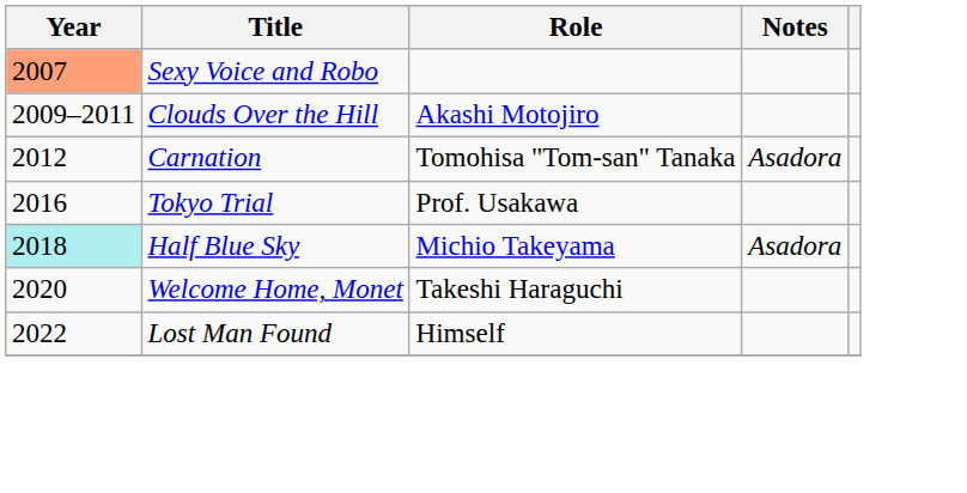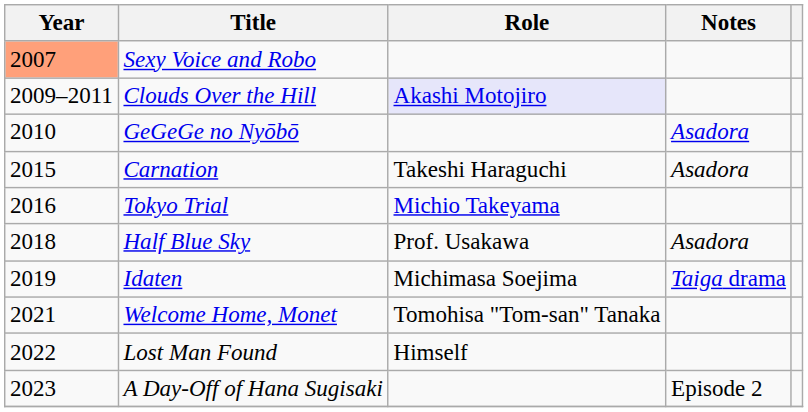 <table class="wikitable">
 <tr>
 <th>Year</th>
 <th>Title</th>
 <th>Role</th>
 <th>Notes</th>
 <th></th>
 </tr>
 <tr>
 <td style="background: lightsalmon;">2007</td>
 <td><em><a href='#'>Sexy Voice and Robo</a></em></td>
 <td></td>
 <td></td>
 <td></td>
 </tr>
 <tr>
 <td>2009–2011</td>
 <td><em><a href='#'>Clouds Over the Hill</a></em></td>
-<td><a href='#'>Akashi Motojiro</a></td>
+<td style="background: lavender;"><a href='#'>Akashi Motojiro</a></td>
 <td></td>
 <td></td>
 </tr>
 <tr>
-<td>2012</td>
+<td>2010</td>
+<td><em><a href='#'>GeGeGe no Nyōbō</a></em></td>
+<td></td>
+<td><em><a href='#'>Asadora</a></em></td>
+<td></td>
+</tr>
+<tr>
+<td>2015</td>
 <td><em><a href='#'>Carnation</a></em></td>
-<td>Tomohisa "Tom-san" Tanaka</td>
+<td>Takeshi Haraguchi</td>
 <td><em>Asadora</em></td>
 <td></td>
 </tr>
 <tr>
 <td>2016</td>
 <td><em><a href='#'>Tokyo Trial</a></em></td>
-<td>Prof. Usakawa</td>
+<td><a href='#'>Michio Takeyama</a></td>
 <td></td>
 <td></td>
 </tr>
 <tr>
-<td style="background: paleturquoise;">2018</td>
+<td>2018</td>
 <td><em><a href='#'>Half Blue Sky</a></em></td>
-<td><a href='#'>Michio Takeyama</a></td>
+<td>Prof. Usakawa</td>
 <td><em>Asadora</em></td>
 <td></td>
 </tr>
 <tr>
-<td>2020</td>
+<td>2019</td>
+<td><em><a href='#'>Idaten</a></em></td>
+<td>Michimasa Soejima</td>
+<td><a href='#'><em>Taiga</em> drama</a></td>
+<td></td>
+</tr>
+<tr>
+<td>2021</td>
 <td><em><a href='#'>Welcome Home, Monet</a></em></td>
-<td>Takeshi Haraguchi</td>
+<td>Tomohisa "Tom-san" Tanaka</td>
 <td></td>
 <td></td>
 </tr>
 <tr>
 <td>2022</td>
 <td><em>Lost Man Found</em></td>
 <td>Himself</td>
 <td></td>
 <td></td>
 </tr>
 <tr>
+<td>2023</td>
+<td><em>A Day-Off of Hana Sugisaki</em></td>
+<td></td>
+<td>Episode 2</td>
+<td></td>
+</tr>
+<tr>
 </tr>
 </table>
